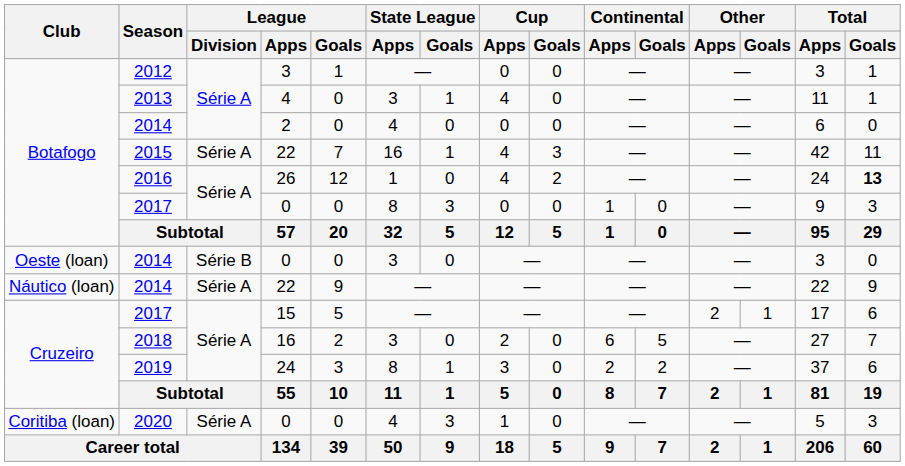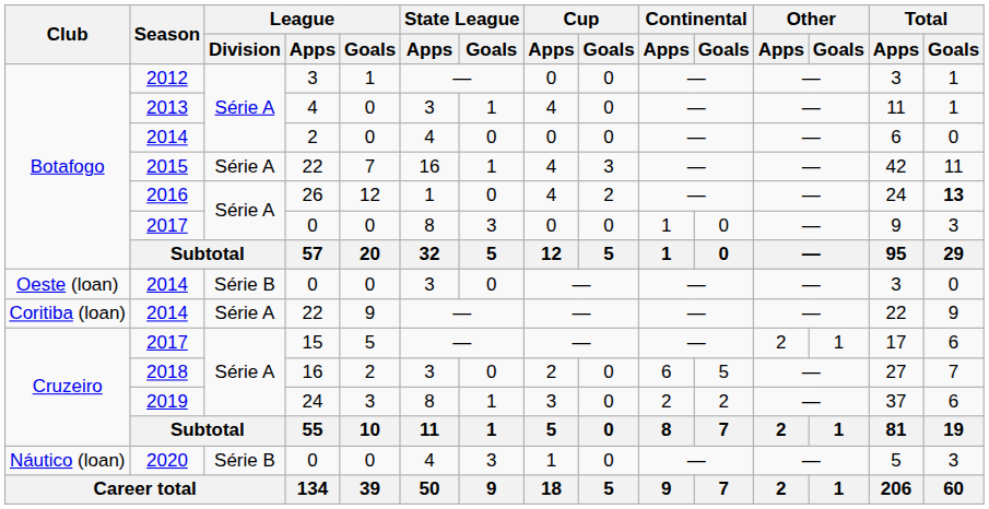 <table class="wikitable" style="text-align: center;">
 <tr>
 <th rowspan="2">Club</th>
 <th rowspan="2">Season</th>
 <th colspan="3">League</th>
 <th colspan="2">State League</th>
 <th colspan="2">Cup</th>
 <th colspan="2">Continental</th>
 <th colspan="2">Other</th>
 <th colspan="2">Total</th>
 </tr>
 <tr>
 <th>Division</th>
 <th>Apps</th>
 <th>Goals</th>
 <th>Apps</th>
 <th>Goals</th>
 <th>Apps</th>
 <th>Goals</th>
 <th>Apps</th>
 <th>Goals</th>
 <th>Apps</th>
 <th>Goals</th>
 <th>Apps</th>
 <th>Goals</th>
 </tr>
 <tr>
 <td rowspan="7" valign="center"><a href='#'>Botafogo</a></td>
 <td><a href='#'>2012</a></td>
 <td rowspan="3"><a href='#'>Série A</a></td>
 <td>3</td>
 <td>1</td>
 <td colspan="2">—</td>
 <td>0</td>
 <td>0</td>
 <td colspan="2">—</td>
 <td colspan="2">—</td>
 <td>3</td>
 <td>1</td>
 </tr>
 <tr>
 <td><a href='#'>2013</a></td>
 <td>4</td>
 <td>0</td>
 <td>3</td>
 <td>1</td>
 <td>4</td>
 <td>0</td>
 <td colspan="2">—</td>
 <td colspan="2">—</td>
 <td>11</td>
 <td>1</td>
 </tr>
 <tr>
 <td><a href='#'>2014</a></td>
 <td>2</td>
 <td>0</td>
 <td>4</td>
 <td>0</td>
 <td>0</td>
 <td>0</td>
 <td colspan="2">—</td>
 <td colspan="2">—</td>
 <td>6</td>
 <td>0</td>
 </tr>
 <tr>
 <td><a href='#'>2015</a></td>
 <td>Série A</td>
 <td>22</td>
 <td>7</td>
 <td>16</td>
 <td>1</td>
 <td>4</td>
 <td>3</td>
 <td colspan="2">—</td>
 <td colspan="2">—</td>
 <td>42</td>
 <td>11</td>
 </tr>
 <tr>
 <td><a href='#'>2016</a></td>
 <td rowspan="2">Série A</td>
 <td>26</td>
 <td>12</td>
 <td>1</td>
 <td>0</td>
 <td>4</td>
 <td>2</td>
 <td colspan="2">—</td>
 <td colspan="2">—</td>
 <td>24</td>
 <td><strong>13</strong></td>
 </tr>
 <tr>
 <td><a href='#'>2017</a></td>
 <td>0</td>
 <td>0</td>
 <td>8</td>
 <td>3</td>
 <td>0</td>
 <td>0</td>
 <td>1</td>
 <td>0</td>
 <td colspan="2">—</td>
 <td>9</td>
 <td>3</td>
 </tr>
 <tr>
 <th colspan="2">Subtotal</th>
 <th>57</th>
 <th>20</th>
 <th>32</th>
 <th>5</th>
 <th>12</th>
 <th>5</th>
 <th>1</th>
 <th>0</th>
 <th colspan="2">—</th>
 <th>95</th>
 <th>29</th>
 </tr>
 <tr>
 <td valign="center"><a href='#'>Oeste</a> (loan)</td>
 <td><a href='#'>2014</a></td>
 <td>Série B</td>
 <td>0</td>
 <td>0</td>
 <td>3</td>
 <td>0</td>
 <td colspan="2">—</td>
 <td colspan="2">—</td>
 <td colspan="2">—</td>
 <td>3</td>
 <td>0</td>
 </tr>
 <tr>
-<td valign="center"><a href='#'>Náutico</a> (loan)</td>
+<td valign="center"><a href='#'>Coritiba</a> (loan)</td>
 <td><a href='#'>2014</a></td>
 <td>Série A</td>
 <td>22</td>
 <td>9</td>
 <td colspan="2">—</td>
 <td colspan="2">—</td>
 <td colspan="2">—</td>
 <td colspan="2">—</td>
 <td>22</td>
 <td>9</td>
 </tr>
 <tr>
 <td rowspan="4" valign="center"><a href='#'>Cruzeiro</a></td>
 <td><a href='#'>2017</a></td>
 <td rowspan="3">Série A</td>
 <td>15</td>
 <td>5</td>
 <td colspan="2">—</td>
 <td colspan="2">—</td>
 <td colspan="2">—</td>
 <td>2</td>
 <td>1</td>
 <td>17</td>
 <td>6</td>
 </tr>
 <tr>
 <td><a href='#'>2018</a></td>
 <td>16</td>
 <td>2</td>
 <td>3</td>
 <td>0</td>
 <td>2</td>
 <td>0</td>
 <td>6</td>
 <td>5</td>
 <td colspan="2">—</td>
 <td>27</td>
 <td>7</td>
 </tr>
 <tr>
 <td><a href='#'>2019</a></td>
 <td>24</td>
 <td>3</td>
 <td>8</td>
 <td>1</td>
 <td>3</td>
 <td>0</td>
 <td>2</td>
 <td>2</td>
 <td colspan="2">—</td>
 <td>37</td>
 <td>6</td>
 </tr>
 <tr>
 <th colspan="2">Subtotal</th>
 <th>55</th>
 <th>10</th>
 <th>11</th>
 <th>1</th>
 <th>5</th>
 <th>0</th>
 <th>8</th>
 <th>7</th>
 <th>2</th>
 <th>1</th>
 <th>81</th>
 <th>19</th>
 </tr>
 <tr>
-<td valign="center"><a href='#'>Coritiba</a> (loan)</td>
+<td valign="center"><a href='#'>Náutico</a> (loan)</td>
 <td><a href='#'>2020</a></td>
-<td>Série A</td>
+<td>Série B</td>
 <td>0</td>
 <td>0</td>
 <td>4</td>
 <td>3</td>
 <td>1</td>
 <td>0</td>
 <td colspan="2">—</td>
 <td colspan="2">—</td>
 <td>5</td>
 <td>3</td>
 </tr>
 <tr>
 <th colspan="3"><strong>Career total</strong></th>
 <th>134</th>
 <th>39</th>
 <th>50</th>
 <th>9</th>
 <th>18</th>
 <th>5</th>
 <th>9</th>
 <th>7</th>
 <th>2</th>
 <th>1</th>
 <th>206</th>
 <th>60</th>
 </tr>
 </table>
